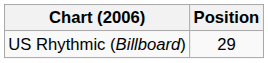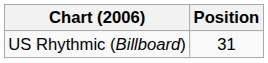 <table class="wikitable">
 <tr>
 <th>Chart (2006)</th>
 <th>Position</th>
 </tr>
 <tr>
 <td>US Rhythmic (<em>Billboard</em>)</td>
-<td style="text-align:center">29</td>
+<td style="text-align:center">31</td>
 </tr>
 </table>
